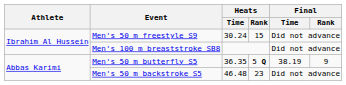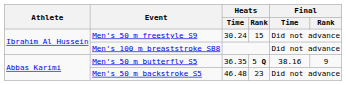 <table class="wikitable" style="font-size:90%">
 <tr>
 <th rowspan=2>Athlete</th>
 <th rowspan=2>Event</th>
 <th colspan=2>Heats</th>
 <th colspan=2>Final</th>
 </tr>
 <tr style="font-size:95%">
 <th>Time</th>
 <th>Rank</th>
 <th>Time</th>
 <th>Rank</th>
 </tr>
 <tr align=center>
 <td align=left rowspan=2><a href='#'>Ibrahim Al Hussein</a></td>
 <td align=left><a href='#'>Men's 50 m freestyle S9</a></td>
 <td>30.24</td>
 <td>15</td>
 <td colspan=2>Did not advance</td>
 </tr>
 <tr align=center>
 <td align=left><a href='#'>Men's 100 m breaststroke SB8</a></td>
 <td colspan=2></td>
 <td colspan=2>Did not advance</td>
 </tr>
 <tr align=center>
 <td align=left rowspan=2><a href='#'>Abbas Karimi</a></td>
 <td align=left><a href='#'>Men's 50 m butterfly S5</a></td>
 <td>36.35</td>
 <td>5 <strong>Q</strong></td>
-<td>38.19</td>
+<td>38.16</td>
 <td>9</td>
 </tr>
 <tr align=center>
 <td align=left><a href='#'>Men's 50 m backstroke S5</a></td>
 <td>46.48</td>
 <td>23</td>
 <td colspan=2>Did not advance</td>
 </tr>
 </table>
